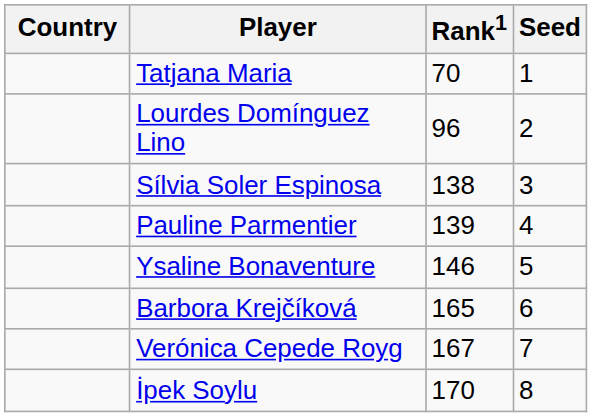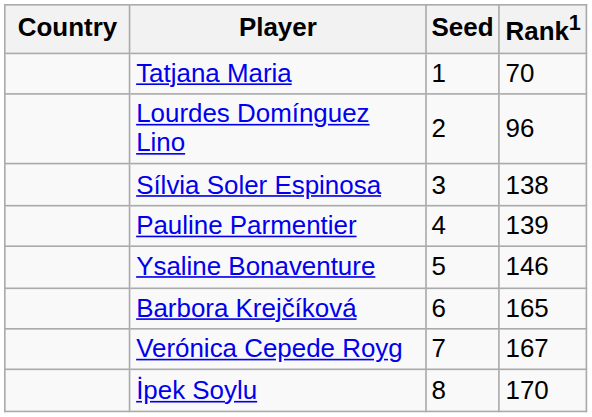 <table class="sortable wikitable">
 <tr>
 <th width="70">Country</th>
 <th width="175">Player</th>
+<th>Seed</th>
 <th>Rank<sup>1</sup></th>
-<th>Seed</th>
 </tr>
 <tr>
 <td></td>
 <td><a href='#'>Tatjana Maria</a></td>
+<td>1</td>
 <td>70</td>
-<td>1</td>
 </tr>
 <tr>
 <td></td>
 <td><a href='#'>Lourdes Domínguez Lino</a></td>
+<td>2</td>
 <td>96</td>
-<td>2</td>
 </tr>
 <tr>
 <td></td>
 <td><a href='#'>Sílvia Soler Espinosa</a></td>
+<td>3</td>
 <td>138</td>
-<td>3</td>
 </tr>
 <tr>
 <td></td>
 <td><a href='#'>Pauline Parmentier</a></td>
+<td>4</td>
 <td>139</td>
-<td>4</td>
 </tr>
 <tr>
 <td></td>
 <td><a href='#'>Ysaline Bonaventure</a></td>
+<td>5</td>
 <td>146</td>
-<td>5</td>
 </tr>
 <tr>
 <td></td>
 <td><a href='#'>Barbora Krejčíková</a></td>
+<td>6</td>
 <td>165</td>
-<td>6</td>
 </tr>
 <tr>
 <td></td>
 <td><a href='#'>Verónica Cepede Royg</a></td>
+<td>7</td>
 <td>167</td>
-<td>7</td>
 </tr>
 <tr>
 <td></td>
 <td><a href='#'>İpek Soylu</a></td>
+<td>8</td>
 <td>170</td>
-<td>8</td>
 </tr>
 </table>
